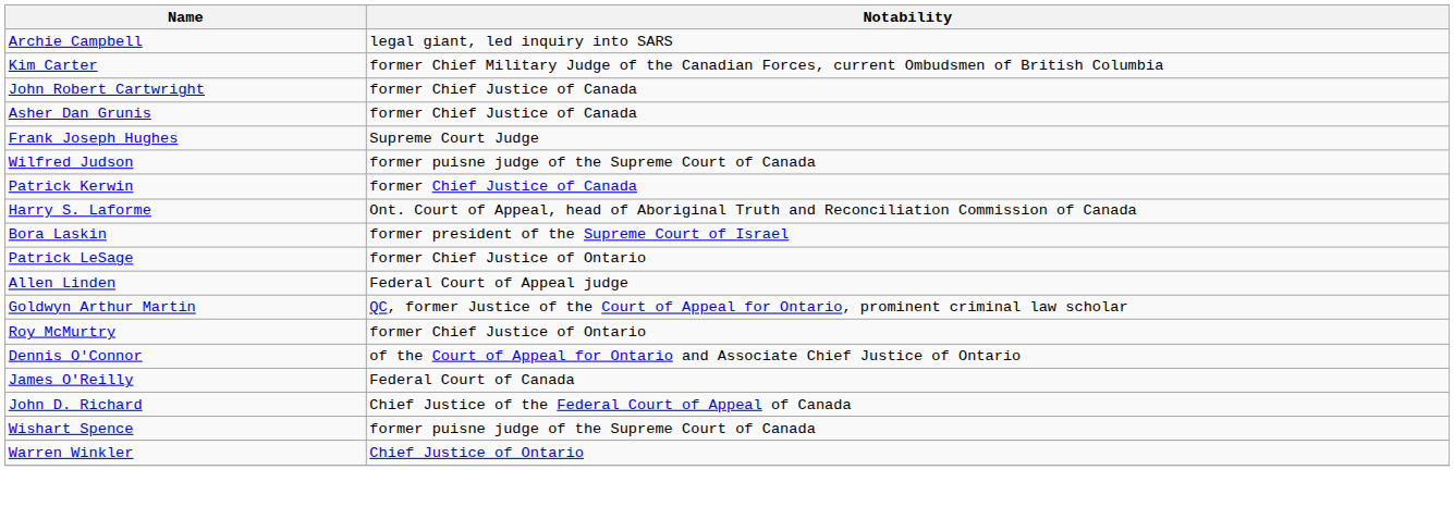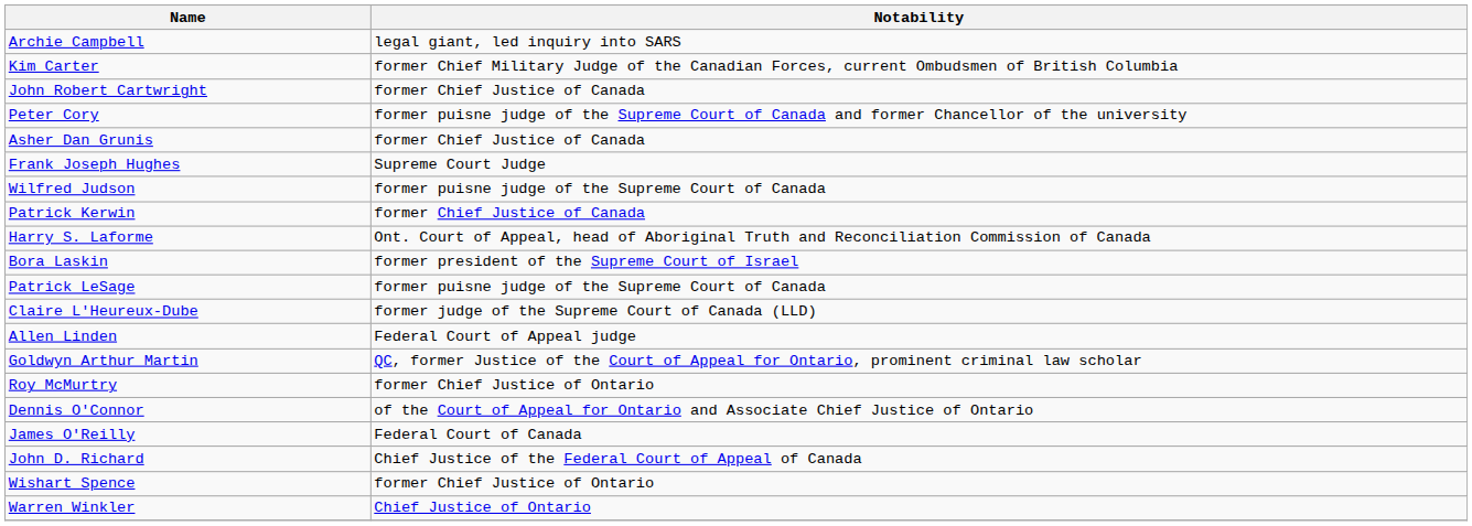 <table class="wikitable sortable" style="width: 100%;">
 <tr>
 <th width = "25%">Name</th>
 <th class="unsortable">Notability</th>
 </tr>
 <tr valign="top">
 <td><a href='#'>Archie Campbell</a></td>
 <td>legal giant, led inquiry into SARS</td>
 </tr>
 <tr valign="top">
 <td><a href='#'>Kim Carter</a></td>
 <td>former Chief Military Judge of the Canadian Forces, current Ombudsmen of British Columbia</td>
 </tr>
 <tr valign="top">
 <td><a href='#'>John Robert Cartwright</a></td>
 <td>former Chief Justice of Canada</td>
+</tr>
+<tr valign="top">
+<td><a href='#'>Peter Cory</a></td>
+<td>former puisne judge of the <a href='#'>Supreme Court of Canada</a> and former Chancellor of the university</td>
 </tr>
 <tr valign="top">
 <td><a href='#'>Asher Dan Grunis</a></td>
 <td>former Chief Justice of Canada</td>
 </tr>
 <tr valign="top">
 <td><a href='#'>Frank Joseph Hughes</a></td>
 <td>Supreme Court Judge</td>
 </tr>
 <tr valign="top">
 <td><a href='#'>Wilfred Judson</a></td>
 <td>former puisne judge of the Supreme Court of Canada</td>
 </tr>
 <tr valign="top">
 <td><a href='#'>Patrick Kerwin</a></td>
 <td>former <a href='#'>Chief Justice of Canada</a></td>
 </tr>
 <tr valign="top">
 <td><a href='#'>Harry S. Laforme</a></td>
 <td>Ont. Court of Appeal, head of Aboriginal Truth and Reconciliation Commission of Canada</td>
 </tr>
 <tr valign="top">
 <td><a href='#'>Bora Laskin</a></td>
 <td>former president of the <a href='#'>Supreme Court of Israel</a></td>
 </tr>
 <tr valign="top">
 <td><a href='#'>Patrick LeSage</a></td>
-<td>former Chief Justice of Ontario</td>
+<td>former puisne judge of the Supreme Court of Canada</td>
+</tr>
+<tr valign="top">
+<td><a href='#'>Claire L'Heureux-Dube</a></td>
+<td>former judge of the Supreme Court of Canada (LLD)</td>
 </tr>
 <tr valign="top">
 <td><a href='#'>Allen Linden</a></td>
 <td>Federal Court of Appeal judge</td>
 </tr>
 <tr valign="top">
 <td><a href='#'>Goldwyn Arthur Martin</a></td>
 <td><a href='#'>QC</a>, former Justice of the <a href='#'>Court of Appeal for Ontario</a>, prominent criminal law scholar</td>
 </tr>
 <tr valign="top">
 <td><a href='#'>Roy McMurtry</a></td>
 <td>former Chief Justice of Ontario</td>
 </tr>
 <tr valign="top">
 <td><a href='#'>Dennis O'Connor</a></td>
 <td>of the <a href='#'>Court of Appeal for Ontario</a> and Associate Chief Justice of Ontario</td>
 </tr>
 <tr valign="top">
 <td><a href='#'>James O'Reilly</a></td>
 <td>Federal Court of Canada</td>
 </tr>
 <tr valign="top">
 <td><a href='#'>John D. Richard</a></td>
 <td>Chief Justice of the <a href='#'>Federal Court of Appeal</a> of Canada</td>
 </tr>
 <tr valign="top">
 <td><a href='#'>Wishart Spence</a></td>
-<td>former puisne judge of the Supreme Court of Canada</td>
+<td>former Chief Justice of Ontario</td>
 </tr>
 <tr valign="top">
 <td><a href='#'>Warren Winkler</a></td>
 <td><a href='#'>Chief Justice of Ontario</a></td>
 </tr>
 <tr valign="top">
 </tr>
 </table>
